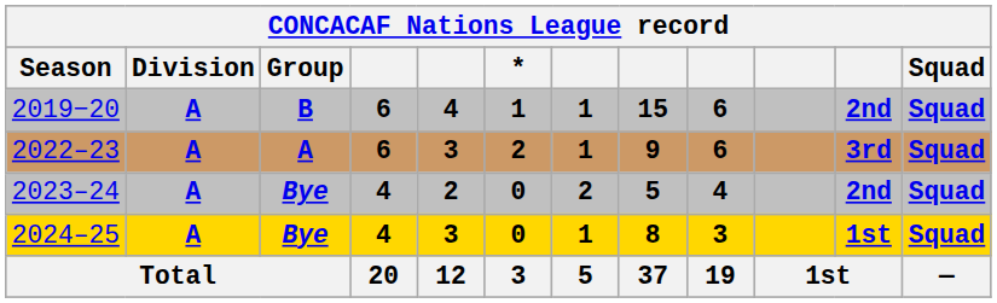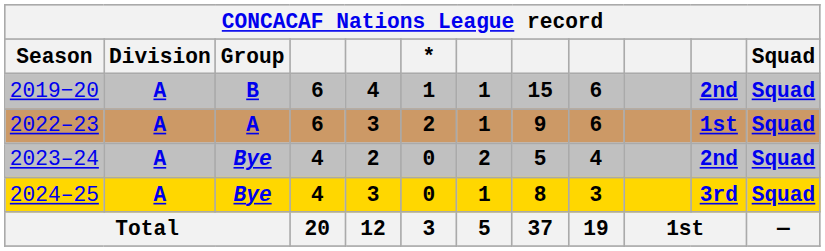 <table class="wikitable" style="text-align: center;">
 <tr>
 <th colspan=12><a href='#'>CONCACAF Nations League</a> record</th>
 </tr>
 <tr>
 <th>Season</th>
 <th>Division</th>
 <th>Group</th>
 <th width=28></th>
 <th width=28></th>
 <th width=28>*</th>
 <th width=28></th>
 <th width=28></th>
 <th width=28></th>
 <th width=35></th>
 <th width=28></th>
 <th>Squad</th>
 </tr>
 <tr bgcolor=silver>
 <td> <a href='#'>2019−20</a></td>
 <td><strong><a href='#'>A</a></strong></td>
 <td><strong><a href='#'>B</a></strong></td>
 <td><strong>6</strong></td>
 <td><strong>4</strong></td>
 <td><strong>1</strong></td>
 <td><strong>1</strong></td>
 <td><strong>15</strong></td>
 <td><strong>6</strong></td>
 <td></td>
 <td><strong><a href='#'>2nd</a></strong></td>
 <td><strong><a href='#'>Squad</a></strong></td>
 </tr>
 <tr bgcolor=#c96>
 <td> <a href='#'>2022–23</a></td>
 <td><strong><a href='#'>A</a></strong></td>
 <td><strong><a href='#'>A</a></strong></td>
 <td><strong>6</strong></td>
 <td><strong>3</strong></td>
 <td><strong>2</strong></td>
 <td><strong>1</strong></td>
 <td><strong>9</strong></td>
 <td><strong>6</strong></td>
 <td></td>
-<td><strong><a href='#'>3rd</a></strong></td>
+<td><strong><a href='#'>1st</a></strong></td>
 <td><strong><a href='#'>Squad</a></strong></td>
 </tr>
 <tr bgcolor=silver>
 <td> <a href='#'>2023–24</a></td>
 <td><strong><a href='#'>A</a></strong></td>
 <td><strong><em><a href='#'>Bye</a></em></strong></td>
 <td><strong>4</strong></td>
 <td><strong>2</strong></td>
 <td><strong>0</strong></td>
 <td><strong>2</strong></td>
 <td><strong>5</strong></td>
 <td><strong>4</strong></td>
 <td></td>
 <td><strong><a href='#'>2nd</a></strong></td>
 <td><strong><a href='#'>Squad</a></strong></td>
 </tr>
 <tr bgcolor=gold>
 <td> <a href='#'>2024–25</a></td>
 <td><strong><a href='#'>A</a></strong></td>
 <td><strong><em><a href='#'>Bye</a></em></strong></td>
 <td><strong>4</strong></td>
 <td><strong>3</strong></td>
 <td><strong>0</strong></td>
 <td><strong>1</strong></td>
 <td><strong>8</strong></td>
 <td><strong>3</strong></td>
 <td></td>
-<td><strong><a href='#'>1st</a></strong></td>
+<td><strong><a href='#'>3rd</a></strong></td>
 <td><strong><a href='#'>Squad</a></strong></td>
 </tr>
 <tr>
 <th colspan=3>Total</th>
 <th>20</th>
 <th>12</th>
 <th>3</th>
 <th>5</th>
 <th>37</th>
 <th>19</th>
 <th colspan=2>1st</th>
 <th>—</th>
 </tr>
 </table>
